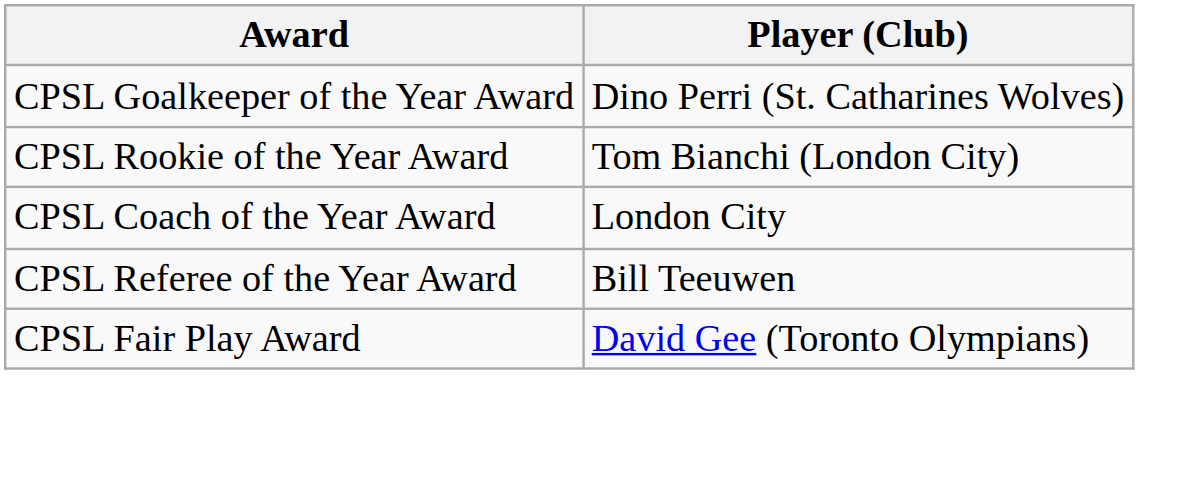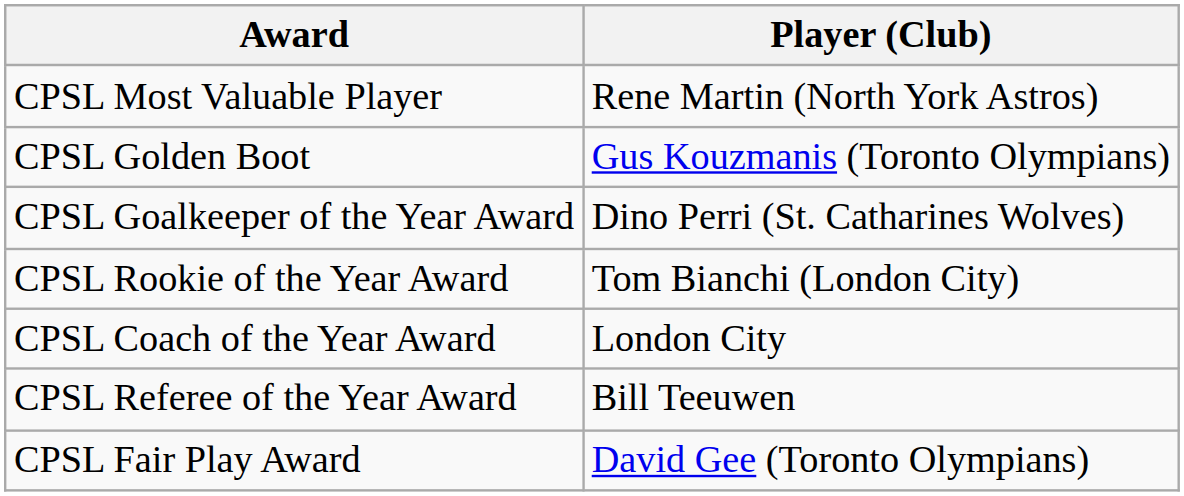 <table class="wikitable">
 <tr style="background:#cccccc;">
 <th>Award</th>
 <th>Player (Club)</th>
+</tr>
+<tr>
+<td>CPSL Most Valuable Player</td>
+<td>Rene Martin (North York Astros)</td>
+</tr>
+<tr>
+<td>CPSL Golden Boot</td>
+<td><a href='#'>Gus Kouzmanis</a> (Toronto Olympians)</td>
 </tr>
 <tr>
 <td>CPSL Goalkeeper of the Year Award</td>
 <td>Dino Perri (St. Catharines Wolves)</td>
 </tr>
 <tr>
 <td>CPSL Rookie of the Year Award</td>
 <td>Tom Bianchi (London City)</td>
 </tr>
 <tr>
 <td>CPSL Coach of the Year Award</td>
 <td>London City</td>
 </tr>
 <tr>
 <td>CPSL Referee of the Year Award</td>
 <td>Bill Teeuwen</td>
 </tr>
 <tr>
 <td>CPSL Fair Play Award</td>
 <td><a href='#'>David Gee</a> (Toronto Olympians)</td>
 </tr>
 </table>
